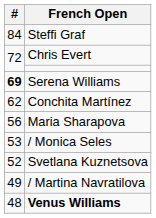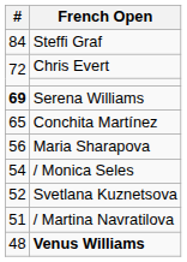 <table class="wikitable">
 <tr>
 <th style="width:18px;">#</th>
 <th>French Open</th>
 </tr>
 <tr>
 <td>84</td>
 <td> Steffi Graf</td>
 </tr>
 <tr>
 <td rowspan="2">72</td>
 <td> Chris Evert</td>
 </tr>
 <tr>
 <td></td>
 </tr>
 <tr>
 <td><strong>69</strong></td>
 <td> Serena Williams</td>
 </tr>
 <tr>
-<td>62</td>
+<td>65</td>
 <td> Conchita Martínez</td>
 </tr>
 <tr>
 <td>56</td>
 <td> Maria Sharapova</td>
 </tr>
 <tr>
-<td>53</td>
+<td>54</td>
 <td>/ Monica Seles</td>
 </tr>
 <tr>
 <td>52</td>
 <td> Svetlana Kuznetsova</td>
 </tr>
 <tr>
-<td>49</td>
+<td>51</td>
 <td>/ Martina Navratilova</td>
 </tr>
 <tr>
 <td>48</td>
 <td> <strong>Venus Williams</strong></td>
 </tr>
 </table>
